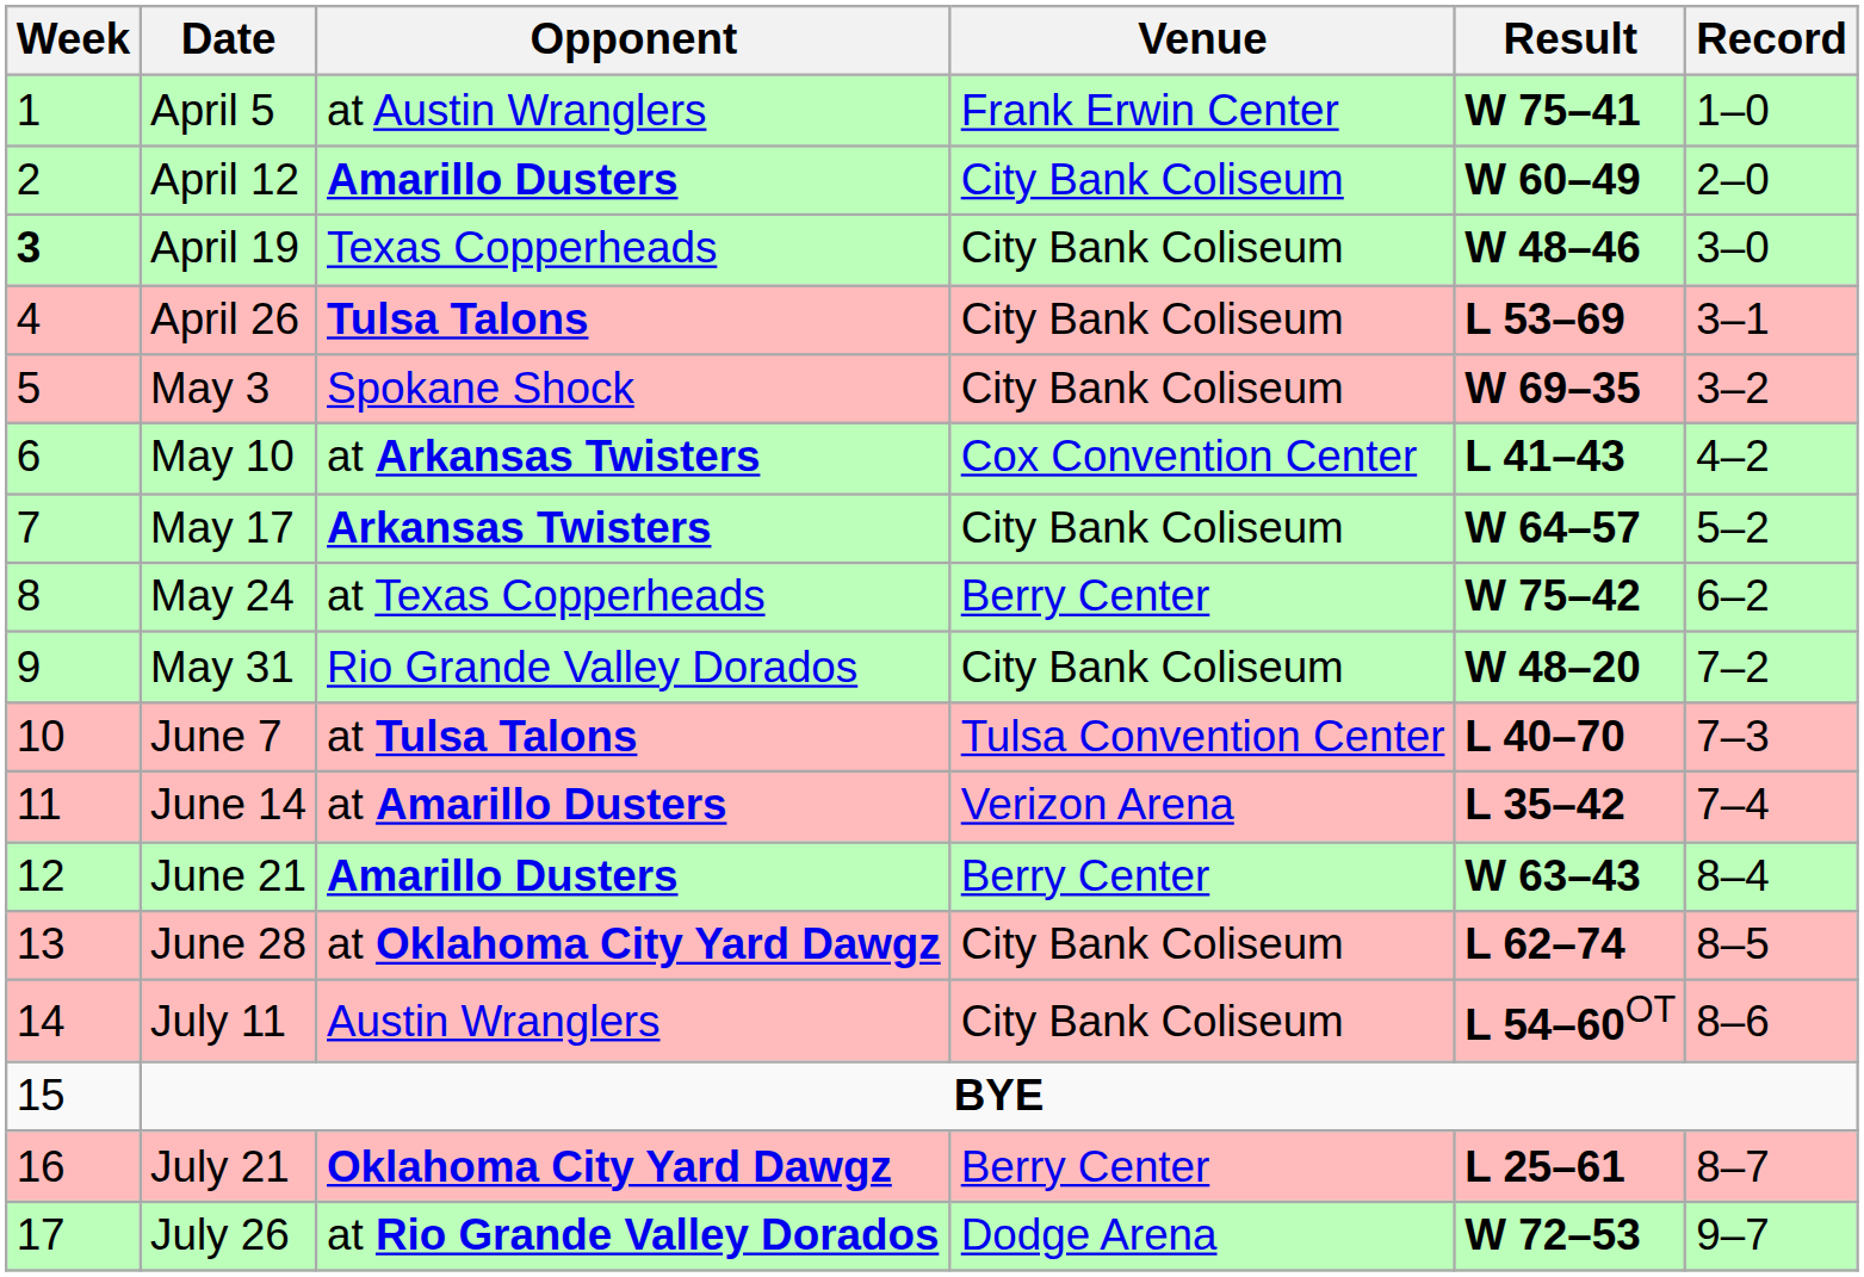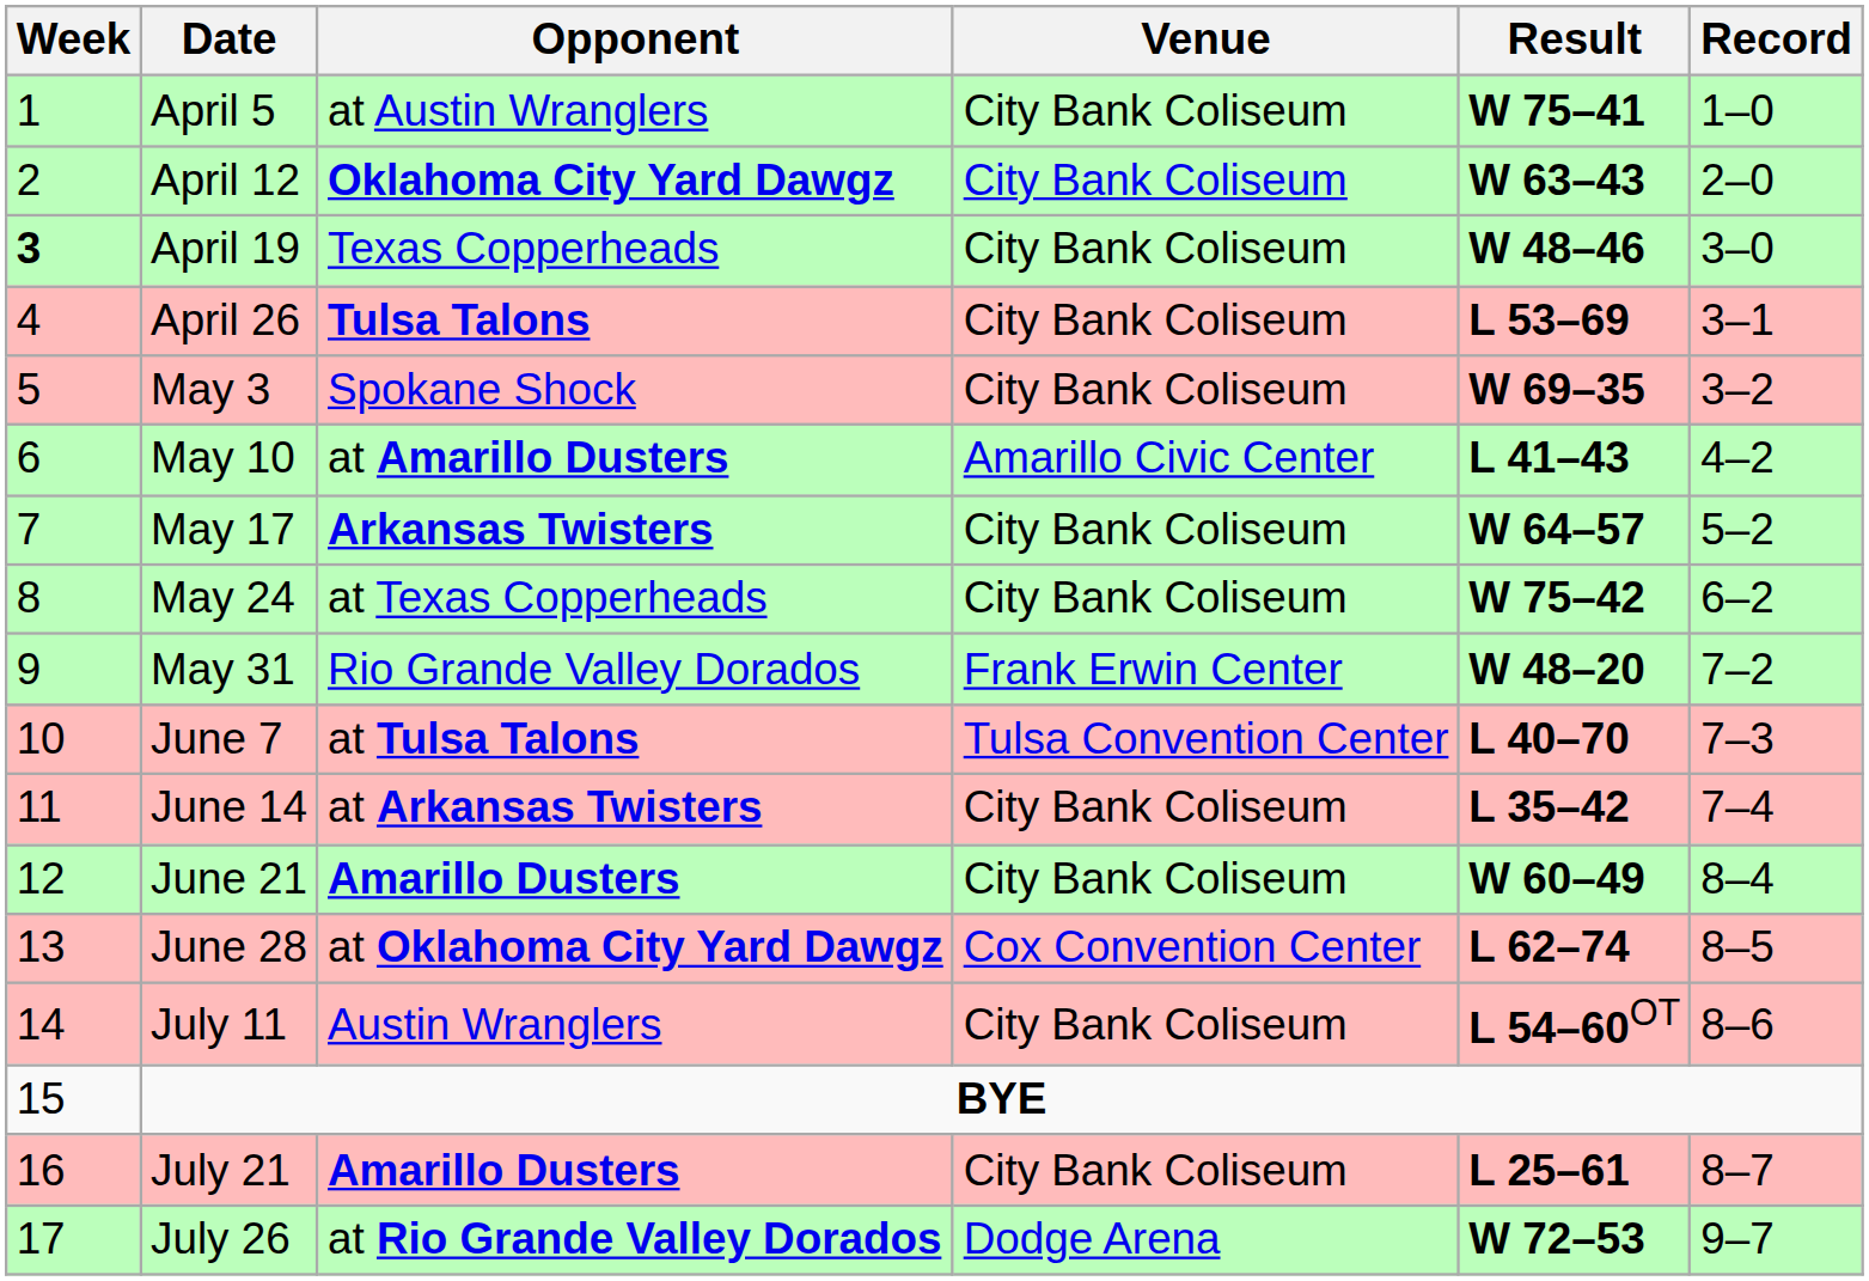 <table class="wikitable">
 <tr>
 <th>Week</th>
 <th>Date</th>
 <th>Opponent</th>
 <th>Venue</th>
 <th>Result</th>
 <th>Record</th>
 </tr>
 <tr bgcolor="#bbffbb">
 <td>1</td>
 <td>April 5</td>
 <td>at <a href='#'>Austin Wranglers</a></td>
-<td><a href='#'>Frank Erwin Center</a></td>
+<td>City Bank Coliseum</td>
 <td><strong>W 75–41</strong></td>
 <td>1–0</td>
 </tr>
 <tr bgcolor="#bbffbb">
 <td>2</td>
 <td>April 12</td>
-<td><strong><a href='#'>Amarillo Dusters</a></strong></td>
+<td><strong><a href='#'>Oklahoma City Yard Dawgz</a></strong></td>
 <td><a href='#'>City Bank Coliseum</a></td>
-<td><strong>W 60–49</strong></td>
+<td><strong>W 63–43</strong></td>
 <td>2–0</td>
 </tr>
 <tr bgcolor="#bbffbb">
 <td><strong>3</strong></td>
 <td>April 19</td>
 <td><a href='#'>Texas Copperheads</a></td>
 <td>City Bank Coliseum</td>
 <td><strong>W 48–46</strong></td>
 <td>3–0</td>
 </tr>
 <tr bgcolor="#ffbbbb">
 <td>4</td>
 <td>April 26</td>
 <td><strong><a href='#'>Tulsa Talons</a></strong></td>
 <td>City Bank Coliseum</td>
 <td><strong>L 53–69</strong></td>
 <td>3–1</td>
 </tr>
 <tr bgcolor="#ffbbbb">
 <td>5</td>
 <td>May 3</td>
 <td><a href='#'>Spokane Shock</a></td>
 <td>City Bank Coliseum</td>
 <td><strong>W 69–35</strong></td>
 <td>3–2</td>
 </tr>
 <tr bgcolor="#bbffbb">
 <td>6</td>
 <td>May 10</td>
-<td>at <strong><a href='#'>Arkansas Twisters</a></strong></td>
-<td><a href='#'>Cox Convention Center</a></td>
+<td>at <strong><a href='#'>Amarillo Dusters</a></strong></td>
+<td><a href='#'>Amarillo Civic Center</a></td>
 <td><strong>L 41–43</strong></td>
 <td>4–2</td>
 </tr>
 <tr bgcolor="bbffbb">
 <td>7</td>
 <td>May 17</td>
 <td><strong><a href='#'>Arkansas Twisters</a></strong></td>
 <td>City Bank Coliseum</td>
 <td><strong>W 64–57</strong></td>
 <td>5–2</td>
 </tr>
 <tr bgcolor="#bbffbb">
 <td>8</td>
 <td>May 24</td>
 <td>at <a href='#'>Texas Copperheads</a></td>
-<td><a href='#'>Berry Center</a></td>
+<td>City Bank Coliseum</td>
 <td><strong>W 75–42</strong></td>
 <td>6–2</td>
 </tr>
 <tr bgcolor="#bbffbb">
 <td>9</td>
 <td>May 31</td>
 <td><a href='#'>Rio Grande Valley Dorados</a></td>
-<td>City Bank Coliseum</td>
+<td><a href='#'>Frank Erwin Center</a></td>
 <td><strong>W 48–20</strong></td>
 <td>7–2</td>
 </tr>
 <tr bgcolor="#ffbbbb">
 <td>10</td>
 <td>June 7</td>
 <td>at <strong><a href='#'>Tulsa Talons</a></strong></td>
 <td><a href='#'>Tulsa Convention Center</a></td>
 <td><strong>L 40–70</strong></td>
 <td>7–3</td>
 </tr>
 <tr bgcolor="#ffbbbb">
 <td>11</td>
 <td>June 14</td>
-<td>at <strong><a href='#'>Amarillo Dusters</a></strong></td>
-<td><a href='#'>Verizon Arena</a></td>
+<td>at <strong><a href='#'>Arkansas Twisters</a></strong></td>
+<td>City Bank Coliseum</td>
 <td><strong>L 35–42</strong></td>
 <td>7–4</td>
 </tr>
 <tr bgcolor="bbffbb">
 <td>12</td>
 <td>June 21</td>
 <td><strong><a href='#'>Amarillo Dusters</a></strong></td>
-<td><a href='#'>Berry Center</a></td>
-<td><strong>W 63–43</strong></td>
+<td>City Bank Coliseum</td>
+<td><strong>W 60–49</strong></td>
 <td>8–4</td>
 </tr>
 <tr bgcolor="#ffbbbb">
 <td>13</td>
 <td>June 28</td>
 <td>at <strong><a href='#'>Oklahoma City Yard Dawgz</a></strong></td>
-<td>City Bank Coliseum</td>
+<td><a href='#'>Cox Convention Center</a></td>
 <td><strong>L 62–74</strong></td>
 <td>8–5</td>
 </tr>
 <tr bgcolor="#ffbbbb">
 <td>14</td>
 <td>July 11</td>
 <td><a href='#'>Austin Wranglers</a></td>
 <td>City Bank Coliseum</td>
 <td><strong>L 54–60</strong><sup>OT</sup></td>
 <td>8–6</td>
 </tr>
 <tr bgcolor="">
 <td>15</td>
 <td colspan="6" align="center"><strong>BYE</strong></td>
 </tr>
 <tr bgcolor="#ffbbbb">
 <td>16</td>
 <td>July 21</td>
-<td><strong><a href='#'>Oklahoma City Yard Dawgz</a></strong></td>
-<td><a href='#'>Berry Center</a></td>
+<td><strong><a href='#'>Amarillo Dusters</a></strong></td>
+<td>City Bank Coliseum</td>
 <td><strong>L 25–61</strong></td>
 <td>8–7</td>
 </tr>
 <tr bgcolor="bbffbb">
 <td>17</td>
 <td>July 26</td>
 <td>at <strong><a href='#'>Rio Grande Valley Dorados</a></strong></td>
 <td><a href='#'>Dodge Arena</a></td>
 <td><strong>W 72–53</strong></td>
 <td>9–7</td>
 </tr>
 </table>
